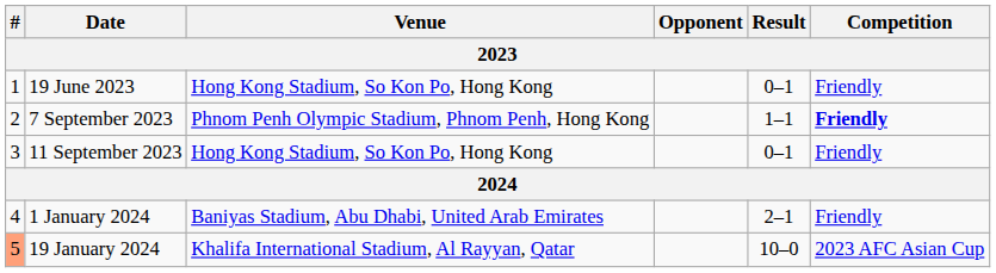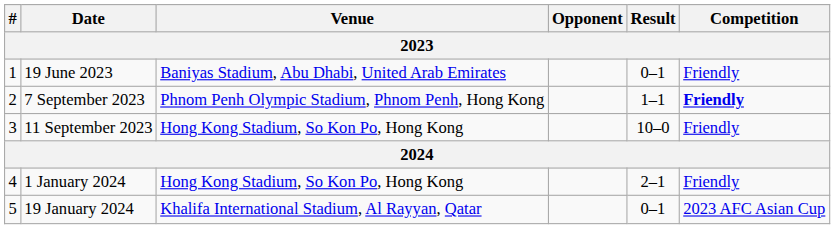 <table class="wikitable collapsible collapsed" style="font-size:95%; text-align: left;">
 <tr bgcolor="#CCCCCC" align="center">
 <th>#</th>
 <th>Date</th>
 <th>Venue</th>
 <th>Opponent</th>
 <th>Result</th>
 <th>Competition</th>
 </tr>
 <tr>
 <th colspan="7">2023</th>
 </tr>
 <tr>
 <td>1</td>
 <td>19 June 2023</td>
-<td><a href='#'>Hong Kong Stadium</a>, <a href='#'>So Kon Po</a>, Hong Kong</td>
+<td><a href='#'>Baniyas Stadium</a>, <a href='#'>Abu Dhabi</a>, <a href='#'>United Arab Emirates</a></td>
 <td></td>
 <td align=center>0–1</td>
 <td><a href='#'>Friendly</a></td>
 </tr>
 <tr>
 <td>2</td>
 <td>7 September 2023</td>
 <td><a href='#'>Phnom Penh Olympic Stadium</a>, <a href='#'>Phnom Penh</a>, Hong Kong</td>
 <td></td>
 <td align=center>1–1</td>
 <td><strong><a href='#'>Friendly</a></strong></td>
 </tr>
 <tr>
 <td>3</td>
 <td>11 September 2023</td>
 <td><a href='#'>Hong Kong Stadium</a>, <a href='#'>So Kon Po</a>, Hong Kong</td>
 <td></td>
-<td align="center">0–1</td>
+<td align=center>10–0</td>
 <td><a href='#'>Friendly</a></td>
 </tr>
 <tr>
 <th colspan="7">2024</th>
 </tr>
 <tr>
 <td>4</td>
 <td>1 January 2024</td>
-<td><a href='#'>Baniyas Stadium</a>, <a href='#'>Abu Dhabi</a>, <a href='#'>United Arab Emirates</a></td>
+<td><a href='#'>Hong Kong Stadium</a>, <a href='#'>So Kon Po</a>, Hong Kong</td>
 <td></td>
 <td align=center>2–1</td>
 <td><a href='#'>Friendly</a></td>
 </tr>
 <tr>
-<td style="background: lightsalmon;">5</td>
+<td>5</td>
 <td>19 January 2024</td>
 <td><a href='#'>Khalifa International Stadium</a>, <a href='#'>Al Rayyan</a>, <a href='#'>Qatar</a></td>
 <td></td>
-<td align=center>10–0</td>
+<td align="center">0–1</td>
 <td><a href='#'>2023 AFC Asian Cup</a></td>
 </tr>
 </table>
